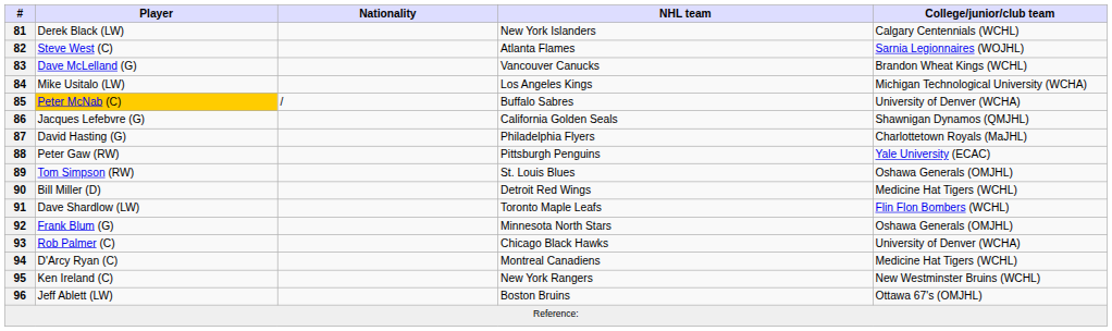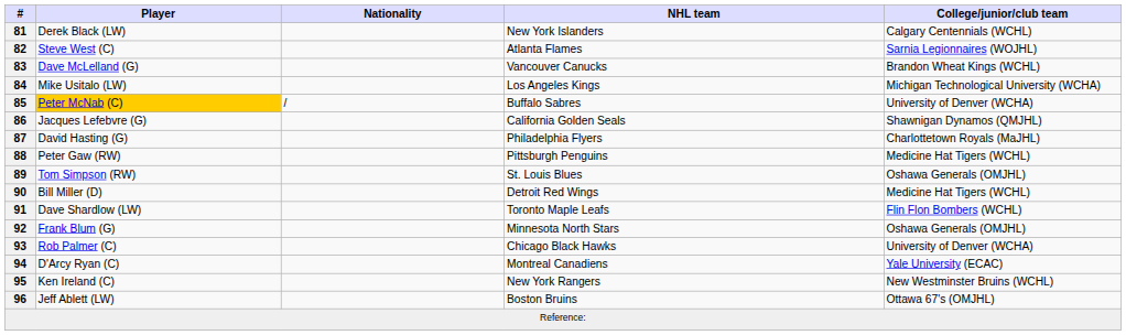 <table class="wikitable" style="width: 100%">
 <tr>
 <th style="background:#ddf; width:2.75%;">#</th>
 <th style="background:#ddf; width:22.0%;">Player</th>
 <th style="background:#ddf; width:20.0%;">Nationality</th>
 <th style="background:#ddf; width:34.0%;">NHL team</th>
 <th style="background:#ddf; width:100.0%;">College/junior/club team</th>
 </tr>
 <tr>
 <th>81</th>
 <td>Derek Black (LW)</td>
 <td></td>
 <td>New York Islanders</td>
 <td>Calgary Centennials (WCHL)</td>
 </tr>
 <tr>
 <th>82</th>
 <td><a href='#'>Steve West</a> (C)</td>
 <td></td>
 <td>Atlanta Flames</td>
 <td><a href='#'>Sarnia Legionnaires</a> (WOJHL)</td>
 </tr>
 <tr>
 <th>83</th>
 <td><a href='#'>Dave McLelland</a> (G)</td>
 <td></td>
 <td>Vancouver Canucks</td>
 <td>Brandon Wheat Kings (WCHL)</td>
 </tr>
 <tr>
 <th>84</th>
 <td>Mike Usitalo (LW)</td>
 <td></td>
 <td>Los Angeles Kings</td>
 <td>Michigan Technological University (WCHA)</td>
 </tr>
 <tr>
 <th>85</th>
 <td bgcolor="#FFCC00"><a href='#'>Peter McNab</a> (C)</td>
 <td>/<br></td>
 <td>Buffalo Sabres</td>
 <td>University of Denver (WCHA)</td>
 </tr>
 <tr>
 <th>86</th>
 <td>Jacques Lefebvre (G)</td>
 <td></td>
 <td>California Golden Seals</td>
 <td>Shawnigan Dynamos (QMJHL)</td>
 </tr>
 <tr>
 <th>87</th>
 <td>David Hasting (G)</td>
 <td></td>
 <td>Philadelphia Flyers</td>
 <td>Charlottetown Royals (MaJHL)</td>
 </tr>
 <tr>
 <th>88</th>
 <td>Peter Gaw (RW)</td>
 <td></td>
 <td>Pittsburgh Penguins</td>
-<td><a href='#'>Yale University</a> (ECAC)</td>
+<td>Medicine Hat Tigers (WCHL)</td>
 </tr>
 <tr>
 <th>89</th>
 <td><a href='#'>Tom Simpson</a> (RW)</td>
 <td></td>
 <td>St. Louis Blues</td>
 <td>Oshawa Generals (OMJHL)</td>
 </tr>
 <tr>
 <th>90</th>
 <td>Bill Miller (D)</td>
 <td></td>
 <td>Detroit Red Wings</td>
 <td>Medicine Hat Tigers (WCHL)</td>
 </tr>
 <tr>
 <th>91</th>
 <td>Dave Shardlow (LW)</td>
 <td></td>
 <td>Toronto Maple Leafs</td>
 <td><a href='#'>Flin Flon Bombers</a> (WCHL)</td>
 </tr>
 <tr>
 <th>92</th>
 <td><a href='#'>Frank Blum</a> (G)</td>
 <td></td>
 <td>Minnesota North Stars</td>
 <td>Oshawa Generals (OMJHL)</td>
 </tr>
 <tr>
 <th>93</th>
 <td><a href='#'>Rob Palmer</a> (C)</td>
 <td></td>
 <td>Chicago Black Hawks</td>
 <td>University of Denver (WCHA)</td>
 </tr>
 <tr>
 <th>94</th>
 <td>D'Arcy Ryan (C)</td>
 <td></td>
 <td>Montreal Canadiens</td>
-<td>Medicine Hat Tigers (WCHL)</td>
+<td><a href='#'>Yale University</a> (ECAC)</td>
 </tr>
 <tr>
 <th>95</th>
 <td>Ken Ireland (C)</td>
 <td></td>
 <td>New York Rangers</td>
 <td>New Westminster Bruins (WCHL)</td>
 </tr>
 <tr>
 <th>96</th>
 <td>Jeff Ablett (LW)</td>
 <td></td>
 <td>Boston Bruins</td>
 <td>Ottawa 67's (OMJHL)</td>
 </tr>
 <tr>
 <td align=center colspan="6" bgcolor="#efefef"><sup>Reference: </sup></td>
 </tr>
 </table>
